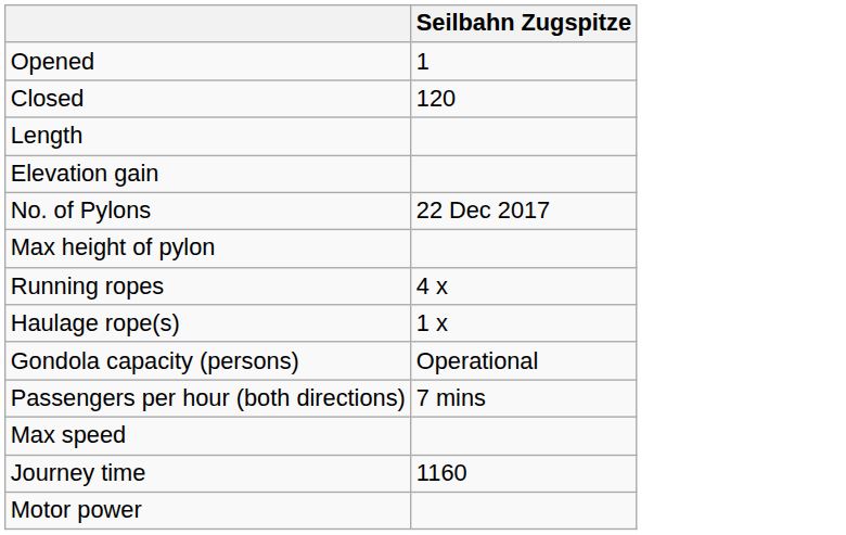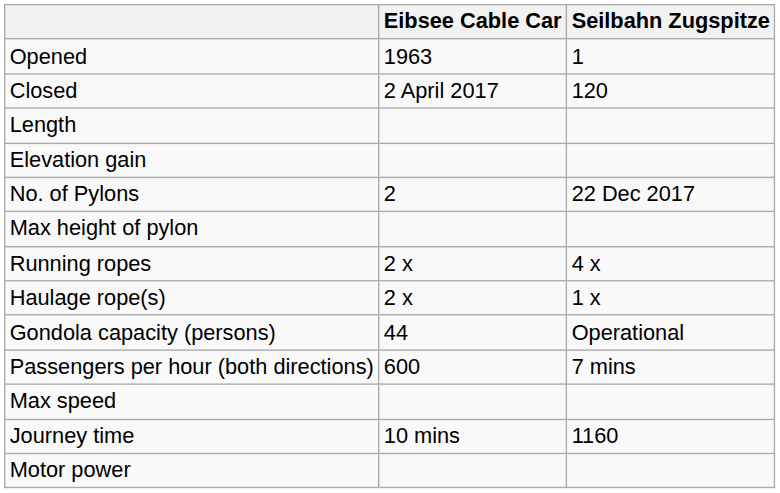 <table class="wikitable">
 <tr>
 <th></th>
+<th>Eibsee Cable Car</th>
 <th>Seilbahn Zugspitze</th>
 </tr>
 <tr>
 <td>Opened</td>
+<td>1963</td>
 <td>1</td>
 </tr>
 <tr>
 <td>Closed</td>
+<td>2 April 2017</td>
 <td>120</td>
 </tr>
 <tr>
 <td>Length</td>
 <td></td>
+<td></td>
 </tr>
 <tr>
 <td>Elevation gain</td>
 <td></td>
+<td></td>
 </tr>
 <tr>
 <td>No. of Pylons</td>
+<td>2</td>
 <td>22 Dec 2017</td>
 </tr>
 <tr>
 <td>Max height of pylon</td>
 <td></td>
+<td></td>
 </tr>
 <tr>
 <td>Running ropes</td>
+<td>2 x </td>
 <td>4 x </td>
 </tr>
 <tr>
 <td>Haulage rope(s)</td>
+<td>2 x </td>
 <td>1 x </td>
 </tr>
 <tr>
 <td>Gondola capacity (persons)</td>
+<td>44</td>
 <td>Operational</td>
 </tr>
 <tr>
 <td>Passengers per hour (both directions)</td>
+<td>600</td>
 <td>7 mins</td>
 </tr>
 <tr>
 <td>Max speed</td>
 <td></td>
+<td></td>
 </tr>
 <tr>
 <td>Journey time</td>
+<td>10 mins</td>
 <td>1160</td>
 </tr>
 <tr>
 <td>Motor power</td>
 <td></td>
+<td></td>
 </tr>
 </table>
